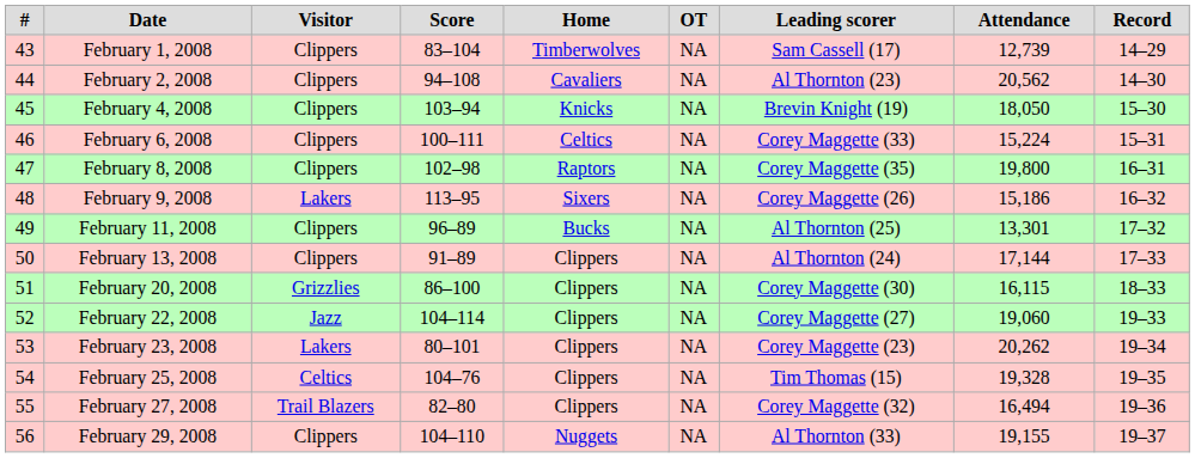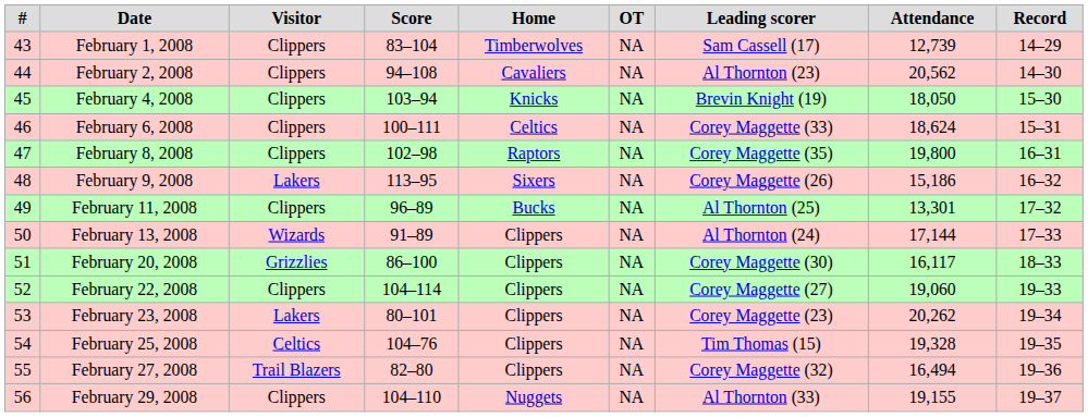 <table class="wikitable" width="80%">
 <tr align="center"  bgcolor="#dddddd">
 <td><strong>#</strong></td>
 <td><strong>Date</strong></td>
 <td><strong>Visitor</strong></td>
 <td><strong>Score</strong></td>
 <td><strong>Home</strong></td>
 <td><strong>OT</strong></td>
 <td><strong>Leading scorer</strong></td>
 <td><strong>Attendance</strong></td>
 <td><strong>Record</strong></td>
 </tr>
 <tr align="center" bgcolor="#ffcccc">
 <td>43</td>
 <td>February 1, 2008</td>
 <td>Clippers</td>
 <td>83–104</td>
 <td><a href='#'>Timberwolves</a></td>
 <td>NA</td>
 <td><a href='#'>Sam Cassell</a> (17)</td>
 <td>12,739</td>
 <td>14–29</td>
 </tr>
 <tr align="center" bgcolor="#ffcccc">
 <td>44</td>
 <td>February 2, 2008</td>
 <td>Clippers</td>
 <td>94–108</td>
 <td><a href='#'>Cavaliers</a></td>
 <td>NA</td>
 <td><a href='#'>Al Thornton</a> (23)</td>
 <td>20,562</td>
 <td>14–30</td>
 </tr>
 <tr align="center" bgcolor="bbffbb">
 <td>45</td>
 <td>February 4, 2008</td>
 <td>Clippers</td>
 <td>103–94</td>
 <td><a href='#'>Knicks</a></td>
 <td>NA</td>
 <td><a href='#'>Brevin Knight</a> (19)</td>
 <td>18,050</td>
 <td>15–30</td>
 </tr>
 <tr align="center" bgcolor="#ffcccc">
 <td>46</td>
 <td>February 6, 2008</td>
 <td>Clippers</td>
 <td>100–111</td>
 <td><a href='#'>Celtics</a></td>
 <td>NA</td>
 <td><a href='#'>Corey Maggette</a> (33)</td>
-<td>15,224</td>
+<td>18,624</td>
 <td>15–31</td>
 </tr>
 <tr align="center" bgcolor="bbffbb">
 <td>47</td>
 <td>February 8, 2008</td>
 <td>Clippers</td>
 <td>102–98</td>
 <td><a href='#'>Raptors</a></td>
 <td>NA</td>
 <td><a href='#'>Corey Maggette</a> (35)</td>
 <td>19,800</td>
 <td>16–31</td>
 </tr>
 <tr align="center" bgcolor="#ffcccc">
 <td>48</td>
 <td>February 9, 2008</td>
 <td><a href='#'>Lakers</a></td>
 <td>113–95</td>
 <td><a href='#'>Sixers</a></td>
 <td>NA</td>
 <td><a href='#'>Corey Maggette</a> (26)</td>
 <td>15,186</td>
 <td>16–32</td>
 </tr>
 <tr align="center" bgcolor="bbffbb">
 <td>49</td>
 <td>February 11, 2008</td>
 <td>Clippers</td>
 <td>96–89</td>
 <td><a href='#'>Bucks</a></td>
 <td>NA</td>
 <td><a href='#'>Al Thornton</a> (25)</td>
 <td>13,301</td>
 <td>17–32</td>
 </tr>
 <tr align="center" bgcolor="#ffcccc">
 <td>50</td>
 <td>February 13, 2008</td>
-<td>Clippers</td>
+<td><a href='#'>Wizards</a></td>
 <td>91–89</td>
 <td>Clippers</td>
 <td>NA</td>
 <td><a href='#'>Al Thornton</a> (24)</td>
 <td>17,144</td>
 <td>17–33</td>
 </tr>
 <tr align="center" bgcolor="bbffbb">
 <td>51</td>
 <td>February 20, 2008</td>
 <td><a href='#'>Grizzlies</a></td>
 <td>86–100</td>
 <td>Clippers</td>
 <td>NA</td>
 <td><a href='#'>Corey Maggette</a> (30)</td>
-<td>16,115</td>
+<td>16,117</td>
 <td>18–33</td>
 </tr>
 <tr align="center" bgcolor="bbffbb">
 <td>52</td>
 <td>February 22, 2008</td>
-<td><a href='#'>Jazz</a></td>
+<td>Clippers</td>
 <td>104–114</td>
 <td>Clippers</td>
 <td>NA</td>
 <td><a href='#'>Corey Maggette</a> (27)</td>
 <td>19,060</td>
 <td>19–33</td>
 </tr>
 <tr align="center" bgcolor="#ffcccc">
 <td>53</td>
 <td>February 23, 2008</td>
 <td><a href='#'>Lakers</a></td>
 <td>80–101</td>
 <td>Clippers</td>
 <td>NA</td>
 <td><a href='#'>Corey Maggette</a> (23)</td>
 <td>20,262</td>
 <td>19–34</td>
 </tr>
 <tr align="center" bgcolor="#ffcccc">
 <td>54</td>
 <td>February 25, 2008</td>
 <td><a href='#'>Celtics</a></td>
 <td>104–76</td>
 <td>Clippers</td>
 <td>NA</td>
 <td><a href='#'>Tim Thomas</a> (15)</td>
 <td>19,328</td>
 <td>19–35</td>
 </tr>
 <tr align="center" bgcolor="#ffcccc">
 <td>55</td>
 <td>February 27, 2008</td>
 <td><a href='#'>Trail Blazers</a></td>
 <td>82–80</td>
 <td>Clippers</td>
 <td>NA</td>
 <td><a href='#'>Corey Maggette</a> (32)</td>
 <td>16,494</td>
 <td>19–36</td>
 </tr>
 <tr align="center" bgcolor="#ffcccc">
 <td>56</td>
 <td>February 29, 2008</td>
 <td>Clippers</td>
 <td>104–110</td>
 <td><a href='#'>Nuggets</a></td>
 <td>NA</td>
 <td><a href='#'>Al Thornton</a> (33)</td>
 <td>19,155</td>
 <td>19–37</td>
 </tr>
 </table>
